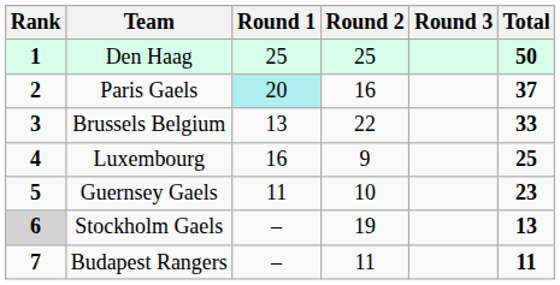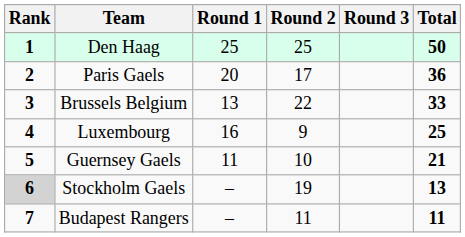 <table class="wikitable">
 <tr style="background:silver"!>
 <th>Rank</th>
 <th>Team</th>
 <th>Round 1</th>
 <th>Round 2</th>
 <th>Round 3</th>
 <th>Total</th>
 </tr>
 <tr bgcolor=#d8ffeb align="center">
 <td><strong>1</strong></td>
 <td>Den Haag</td>
 <td>25</td>
 <td>25</td>
 <td></td>
 <td><strong>50</strong></td>
 </tr>
 <tr align="center">
 <td><strong>2</strong></td>
 <td>Paris Gaels</td>
-<td style="background: paleturquoise;">20</td>
-<td>16</td>
+<td>20</td>
+<td>17</td>
 <td></td>
-<td><strong>37</strong></td>
+<td><strong>36</strong></td>
 </tr>
 <tr align="center">
 <td><strong>3</strong></td>
 <td>Brussels Belgium</td>
 <td>13</td>
 <td>22</td>
 <td></td>
 <td><strong>33</strong></td>
 </tr>
 <tr align="center">
 <td><strong>4</strong></td>
 <td>Luxembourg</td>
 <td>16</td>
 <td>9</td>
 <td></td>
 <td><strong>25</strong></td>
 </tr>
 <tr align="center">
 <td><strong>5</strong></td>
 <td>Guernsey Gaels</td>
 <td>11</td>
 <td>10</td>
 <td></td>
-<td><strong>23</strong></td>
+<td><strong>21</strong></td>
 </tr>
 <tr align="center">
 <td style="background: lightgrey;"><strong>6</strong></td>
 <td>Stockholm Gaels</td>
 <td>–</td>
 <td>19</td>
 <td></td>
 <td><strong>13</strong></td>
 </tr>
 <tr align="center">
 <td><strong>7</strong></td>
 <td>Budapest Rangers</td>
 <td>–</td>
 <td>11</td>
 <td></td>
 <td><strong>11</strong></td>
 </tr>
 </table>
